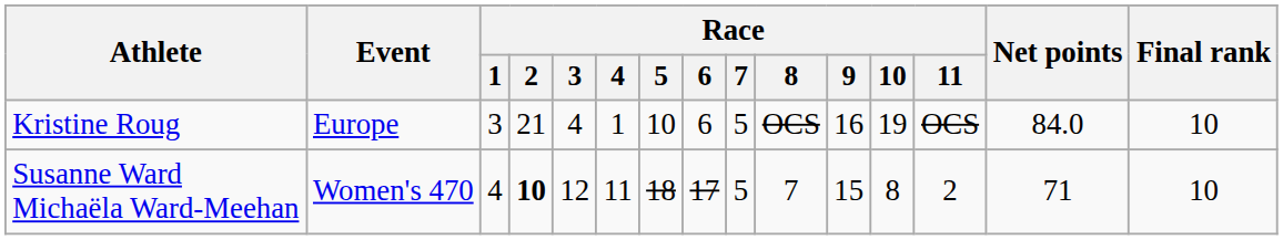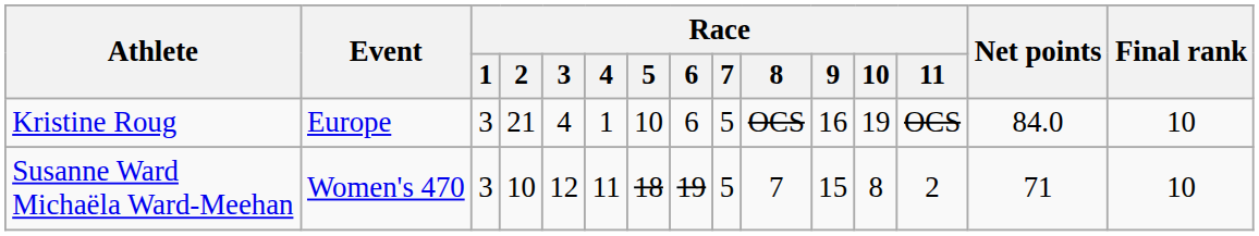 <table class="wikitable" style="font-size:90%">
 <tr>
 <th rowspan="2">Athlete</th>
 <th rowspan="2">Event</th>
 <th colspan=11>Race</th>
 <th rowspan=2>Net points</th>
 <th rowspan=2>Final rank</th>
 </tr>
 <tr style="font-size:95%">
 <th>1</th>
 <th>2</th>
 <th>3</th>
 <th>4</th>
 <th>5</th>
 <th>6</th>
 <th>7</th>
 <th>8</th>
 <th>9</th>
 <th>10</th>
 <th>11</th>
 </tr>
 <tr align=center>
 <td align=left><a href='#'>Kristine Roug</a></td>
 <td align=left><a href='#'>Europe</a></td>
 <td>3</td>
 <td>21</td>
 <td>4</td>
 <td>1</td>
 <td>10</td>
 <td>6</td>
 <td>5</td>
 <td><s>OCS</s></td>
 <td>16</td>
 <td>19</td>
 <td><s>OCS</s></td>
 <td>84.0</td>
 <td>10</td>
 </tr>
 <tr align=center>
 <td align=left><a href='#'>Susanne Ward</a><br><a href='#'>Michaëla Ward-Meehan</a></td>
 <td align=left><a href='#'>Women's 470</a></td>
-<td>4</td>
-<td><strong>10</strong></td>
+<td>3</td>
+<td>10</td>
 <td>12</td>
 <td>11</td>
 <td><s>18</s></td>
-<td><s>17</s></td>
+<td><s>19</s></td>
 <td>5</td>
 <td>7</td>
 <td>15</td>
 <td>8</td>
 <td>2</td>
 <td>71</td>
 <td>10</td>
 </tr>
 </table>
